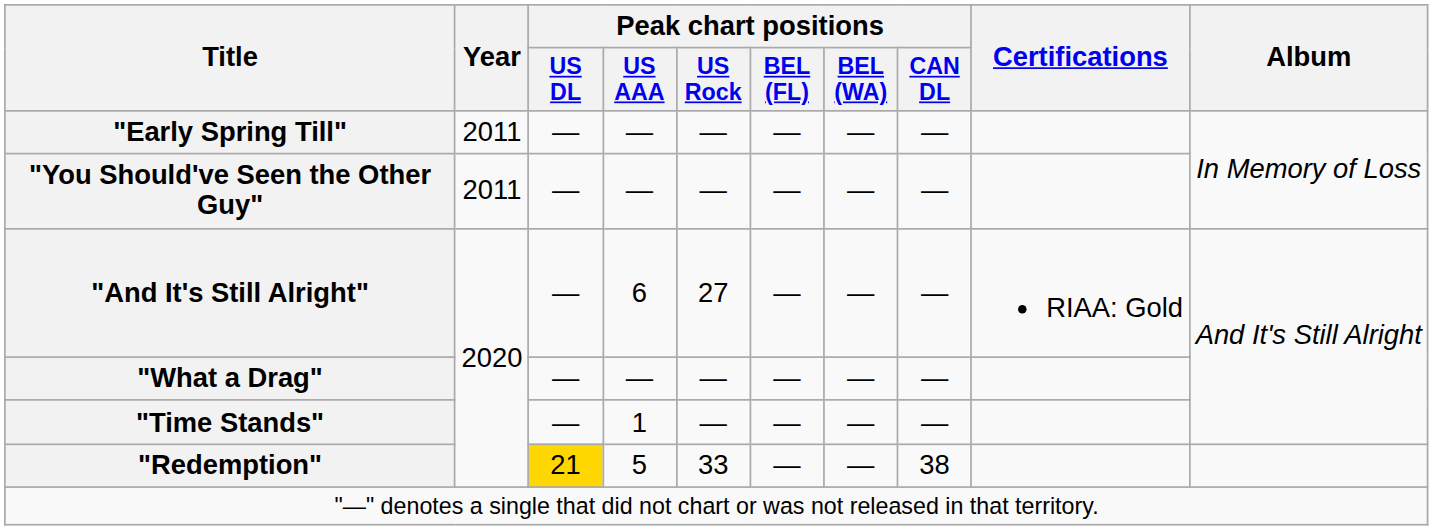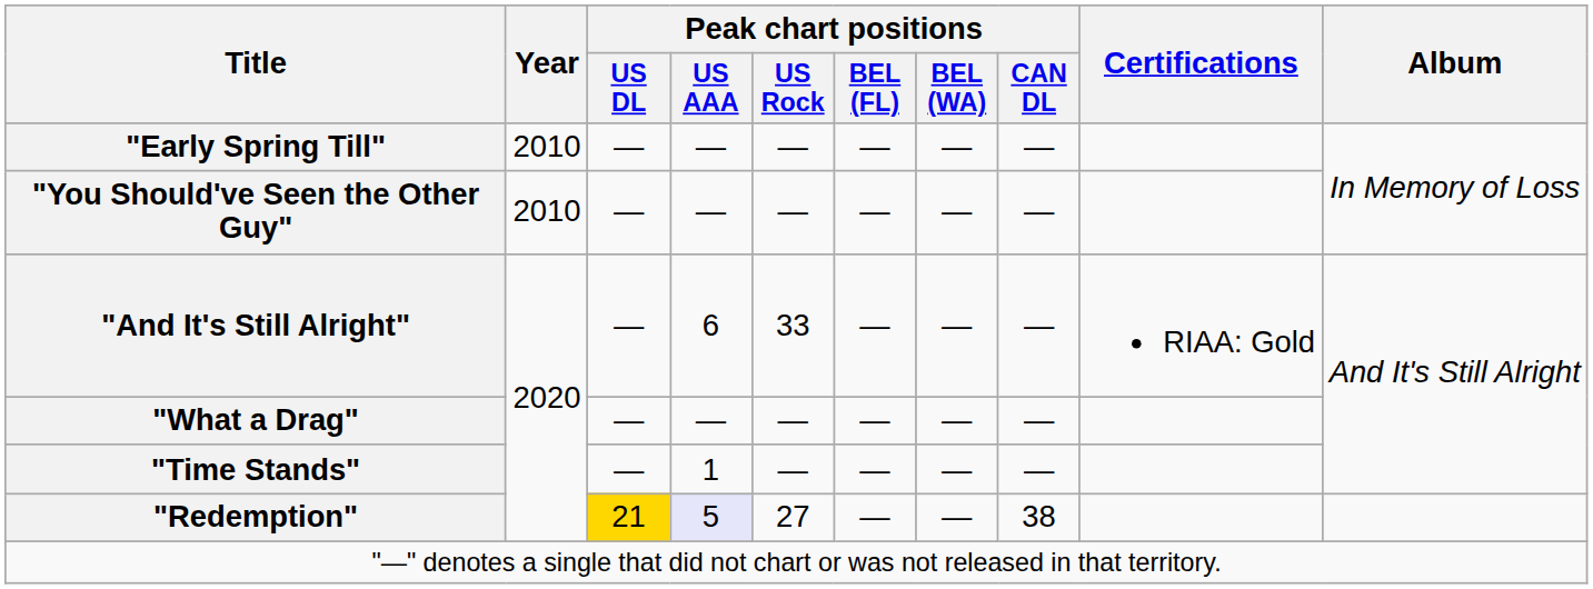 <table class="wikitable plainrowheaders" style="text-align:center;">
 <tr>
 <th scope="col" rowspan="2" style="width:16em;">Title</th>
 <th scope="col" rowspan="2">Year</th>
 <th scope="col" colspan="6">Peak chart positions</th>
 <th scope="col" rowspan="2"><a href='#'>Certifications</a></th>
 <th scope="col" rowspan="2">Album</th>
 </tr>
 <tr>
 <th scope="col" style="width:2.7em;font-size:85%;"><a href='#'>US<br>DL</a><br></th>
 <th scope="col" style="width:2.7em;font-size:85%;"><a href='#'>US AAA</a><br></th>
 <th scope="col" style="width:2.7em;font-size:85%;"><a href='#'>US Rock</a><br></th>
 <th scope="col" style="width:2.7em;font-size:85%;"><a href='#'>BEL<br>(FL)</a><br></th>
 <th scope="col" style="width:2.7em;font-size:85%;"><a href='#'>BEL<br>(WA)</a><br></th>
 <th scope="col" style="width:2.7em;font-size:85%;"><a href='#'>CAN<br>DL</a><br></th>
 </tr>
 <tr>
 <th scope="row">"Early Spring Till"</th>
-<td>2011</td>
+<td>2010</td>
 <td>—</td>
 <td>—</td>
 <td>—</td>
 <td>—</td>
 <td>—</td>
 <td>—</td>
 <td></td>
 <td rowspan="2"><em>In Memory of Loss</em></td>
 </tr>
 <tr>
 <th scope="row">"You Should've Seen the Other Guy"</th>
-<td>2011</td>
+<td>2010</td>
 <td>—</td>
 <td>—</td>
 <td>—</td>
 <td>—</td>
 <td>—</td>
 <td>—</td>
 <td></td>
 </tr>
 <tr>
 <th scope="row">"And It's Still Alright"</th>
 <td rowspan="4">2020</td>
 <td>—</td>
 <td>6</td>
-<td>27</td>
+<td>33</td>
 <td>—</td>
 <td>—</td>
 <td>—</td>
 <td><br><ul><li>RIAA: Gold</li></ul></td>
 <td rowspan="3"><em>And It's Still Alright</em></td>
 </tr>
 <tr>
 <th scope="row">"What a Drag"</th>
 <td>—</td>
 <td>—</td>
 <td>—</td>
 <td>—</td>
 <td>—</td>
 <td>—</td>
 <td></td>
 </tr>
 <tr>
 <th scope="row">"Time Stands"</th>
 <td>—</td>
 <td>1</td>
 <td>—</td>
 <td>—</td>
 <td>—</td>
 <td>—</td>
 <td></td>
 </tr>
 <tr>
 <th scope="row">"Redemption"</th>
 <td style="background: gold;">21</td>
-<td>5</td>
-<td>33</td>
+<td style="background: lavender;">5</td>
+<td>27</td>
 <td>—</td>
 <td>—</td>
 <td>38</td>
 <td></td>
 <td></td>
 </tr>
 <tr>
 <td colspan="14" style="font-size:85%">"—" denotes a single that did not chart or was not released in that territory.</td>
 </tr>
 </table>
